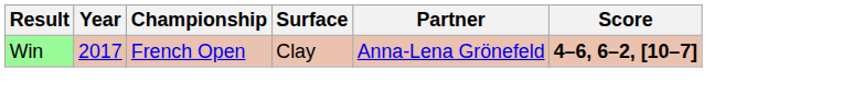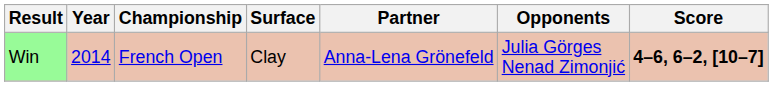 <table class="sortable wikitable">
 <tr>
 <th>Result</th>
 <th>Year</th>
 <th>Championship</th>
 <th>Surface</th>
 <th>Partner</th>
+<th>Opponents</th>
 <th class="unsortable">Score</th>
 </tr>
 <tr style="background:#ebc2af;">
 <td style="background:#98fb98;">Win</td>
-<td><a href='#'>2017</a></td>
+<td><a href='#'>2014</a></td>
 <td><a href='#'>French Open</a></td>
 <td>Clay</td>
 <td> <a href='#'>Anna-Lena Grönefeld</a></td>
+<td> <a href='#'>Julia Görges</a><br> <a href='#'>Nenad Zimonjić</a></td>
 <td><strong>4–6, 6–2, [10–7]</strong></td>
 </tr>
 </table>
